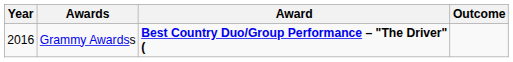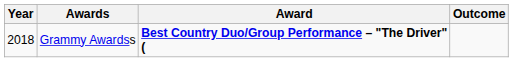 <table class="wikitable">
 <tr>
 <th>Year</th>
 <th>Awards</th>
 <th>Award</th>
 <th>Outcome</th>
 </tr>
 <tr>
-<td>2016</td>
+<td>2018</td>
 <td><a href='#'>Grammy Awards</a>s</td>
 <td><strong><a href='#'>Best Country Duo/Group Performance</a> – "The Driver" <br>(</strong></td>
 <td></td>
 </tr>
 </table>
